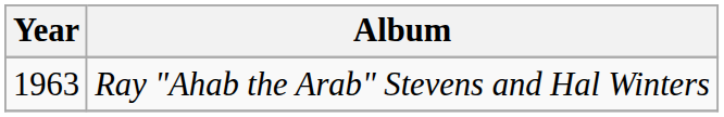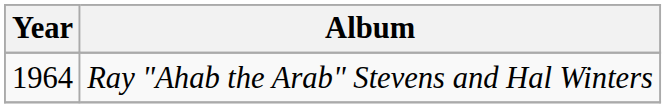 <table class="wikitable">
 <tr>
 <th rowspan="1">Year</th>
 <th rowspan="1">Album</th>
 </tr>
 <tr>
 </tr>
 <tr>
-<td rowspan="1">1963</td>
+<td rowspan="1">1964</td>
 <td><em>Ray "Ahab the Arab" Stevens and Hal Winters</em></td>
 </tr>
 <tr>
 </tr>
 </table>
